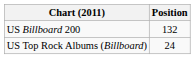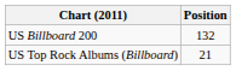 <table class="wikitable plainrowheaders sortable">
 <tr>
 <th scope="col">Chart (2011)</th>
 <th scope="col">Position</th>
 </tr>
 <tr>
 <td>US <em>Billboard</em> 200</td>
 <td align="center">132</td>
 </tr>
 <tr>
 <td>US Top Rock Albums (<em>Billboard</em>)</td>
-<td align="center">24</td>
+<td align="center">21</td>
 </tr>
 </table>
